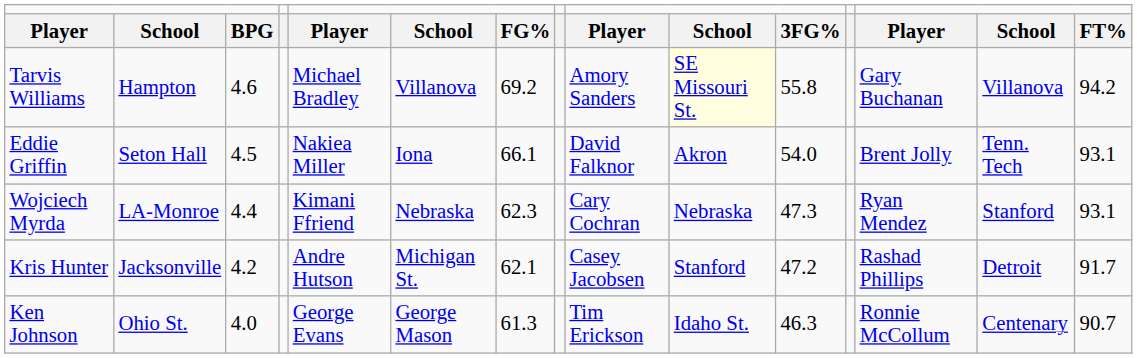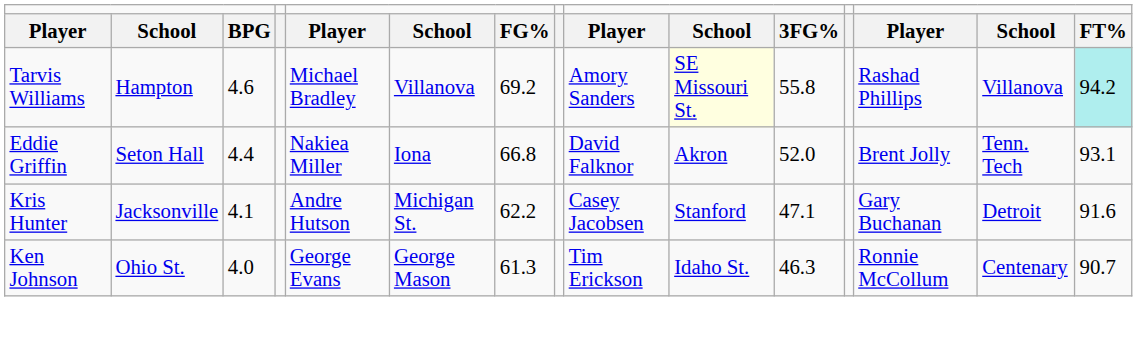 <table class="wikitable" style="text-align: left;">
 <tr>
 <td colspan=3></td>
 <td></td>
 <td colspan=3></td>
 <td></td>
 <td colspan=3></td>
 <td></td>
 <td colspan=3></td>
 </tr>
 <tr>
 <th>Player</th>
 <th>School</th>
 <th>BPG</th>
 <th></th>
 <th>Player</th>
 <th>School</th>
 <th>FG%</th>
 <th></th>
 <th>Player</th>
 <th>School</th>
 <th>3FG%</th>
 <th></th>
 <th>Player</th>
 <th>School</th>
 <th>FT%</th>
 </tr>
 <tr>
 <td align="left"><a href='#'>Tarvis Williams</a></td>
 <td><a href='#'>Hampton</a></td>
 <td>4.6</td>
 <td></td>
 <td><a href='#'>Michael Bradley</a></td>
 <td><a href='#'>Villanova</a></td>
 <td>69.2</td>
 <td></td>
 <td><a href='#'>Amory Sanders</a></td>
 <td style="background: lightyellow;"><a href='#'>SE Missouri St.</a></td>
 <td>55.8</td>
 <td></td>
-<td><a href='#'>Gary Buchanan</a></td>
+<td><a href='#'>Rashad Phillips</a></td>
 <td><a href='#'>Villanova</a></td>
-<td>94.2</td>
+<td style="background: paleturquoise;">94.2</td>
 </tr>
 <tr>
 <td align="left"><a href='#'>Eddie Griffin</a></td>
 <td><a href='#'>Seton Hall</a></td>
-<td>4.5</td>
+<td>4.4</td>
 <td></td>
 <td><a href='#'>Nakiea Miller</a></td>
 <td><a href='#'>Iona</a></td>
-<td>66.1</td>
+<td>66.8</td>
 <td></td>
 <td><a href='#'>David Falknor</a></td>
 <td><a href='#'>Akron</a></td>
-<td>54.0</td>
+<td>52.0</td>
 <td></td>
 <td><a href='#'>Brent Jolly</a></td>
 <td><a href='#'>Tenn. Tech</a></td>
 <td>93.1</td>
 </tr>
 <tr>
-<td align="left"><a href='#'>Wojciech Myrda</a></td>
-<td><a href='#'>LA-Monroe</a></td>
-<td>4.4</td>
-<td></td>
-<td><a href='#'>Kimani Ffriend</a></td>
-<td><a href='#'>Nebraska</a></td>
-<td>62.3</td>
-<td></td>
-<td><a href='#'>Cary Cochran</a></td>
-<td><a href='#'>Nebraska</a></td>
-<td>47.3</td>
-<td></td>
-<td><a href='#'>Ryan Mendez</a></td>
-<td><a href='#'>Stanford</a></td>
-<td>93.1</td>
-</tr>
-<tr>
 <td align="left"><a href='#'>Kris Hunter</a></td>
 <td><a href='#'>Jacksonville</a></td>
-<td>4.2</td>
+<td>4.1</td>
 <td></td>
 <td><a href='#'>Andre Hutson</a></td>
 <td><a href='#'>Michigan St.</a></td>
-<td>62.1</td>
+<td>62.2</td>
 <td></td>
 <td><a href='#'>Casey Jacobsen</a></td>
 <td><a href='#'>Stanford</a></td>
-<td>47.2</td>
+<td>47.1</td>
 <td></td>
-<td><a href='#'>Rashad Phillips</a></td>
+<td><a href='#'>Gary Buchanan</a></td>
 <td><a href='#'>Detroit</a></td>
-<td>91.7</td>
+<td>91.6</td>
 </tr>
 <tr>
 <td align="left"><a href='#'>Ken Johnson</a></td>
 <td><a href='#'>Ohio St.</a></td>
 <td>4.0</td>
 <td></td>
 <td><a href='#'>George Evans</a></td>
 <td><a href='#'>George Mason</a></td>
 <td>61.3</td>
 <td></td>
 <td><a href='#'>Tim Erickson</a></td>
 <td><a href='#'>Idaho St.</a></td>
 <td>46.3</td>
 <td></td>
 <td><a href='#'>Ronnie McCollum</a></td>
 <td><a href='#'>Centenary</a></td>
 <td>90.7</td>
 </tr>
 </table>
